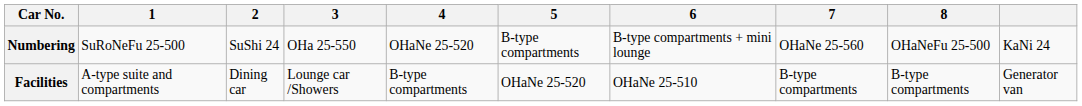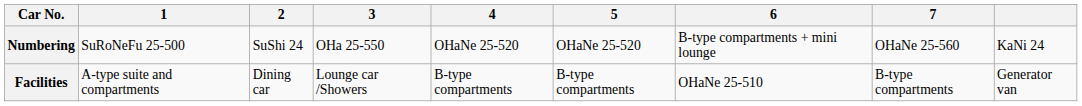 <table class="wikitable">
 <tr>
 <th>Car No.</th>
 <th>1</th>
 <th>2</th>
 <th>3</th>
 <th>4</th>
 <th>5</th>
 <th>6</th>
 <th>7</th>
-<th>8</th>
 <th> </th>
 </tr>
 <tr>
 <th>Numbering</th>
 <td>SuRoNeFu 25-500</td>
 <td>SuShi 24</td>
 <td>OHa 25-550</td>
 <td>OHaNe 25-520</td>
-<td>B-type compartments</td>
+<td>OHaNe 25-520</td>
 <td>B-type compartments + mini lounge</td>
 <td>OHaNe 25-560</td>
-<td>OHaNeFu 25-500</td>
 <td>KaNi 24</td>
 </tr>
 <tr>
 <th>Facilities</th>
 <td>A-type suite and compartments</td>
 <td>Dining car</td>
 <td>Lounge car /Showers</td>
 <td>B-type compartments</td>
-<td>OHaNe 25-520</td>
+<td>B-type compartments</td>
 <td>OHaNe 25-510</td>
-<td>B-type compartments</td>
 <td>B-type compartments</td>
 <td>Generator van</td>
 </tr>
 </table>
